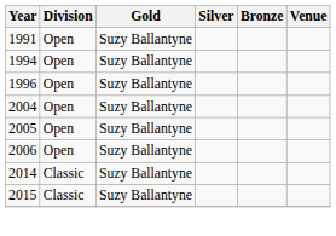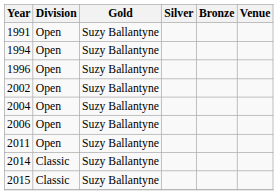 <table class="wikitable sortable" style="text-align: left;">
 <tr>
 <th>Year</th>
 <th>Division</th>
 <th> Gold</th>
 <th> Silver</th>
 <th> Bronze</th>
 <th>Venue</th>
 </tr>
 <tr>
 <td>1991</td>
 <td>Open</td>
 <td> Suzy Ballantyne</td>
 <td></td>
 <td></td>
 <td></td>
 </tr>
 <tr>
 <td>1994</td>
 <td>Open</td>
 <td> Suzy Ballantyne</td>
 <td></td>
 <td></td>
 <td></td>
 </tr>
 <tr>
 <td>1996</td>
 <td>Open</td>
 <td> Suzy Ballantyne</td>
 <td></td>
 <td></td>
 <td></td>
 </tr>
 <tr>
+<td>2002</td>
+<td>Open</td>
+<td> Suzy Ballantyne</td>
+<td></td>
+<td></td>
+<td></td>
+</tr>
+<tr>
 <td>2004</td>
 <td>Open</td>
 <td> Suzy Ballantyne</td>
 <td></td>
 <td></td>
 <td></td>
 </tr>
 <tr>
-<td>2005</td>
+<td>2006</td>
 <td>Open</td>
 <td> Suzy Ballantyne</td>
 <td></td>
 <td></td>
 <td></td>
 </tr>
 <tr>
-<td>2006</td>
+<td>2011</td>
 <td>Open</td>
 <td> Suzy Ballantyne</td>
 <td></td>
 <td></td>
 <td></td>
 </tr>
 <tr>
 <td>2014</td>
 <td>Classic</td>
 <td> Suzy Ballantyne</td>
 <td></td>
 <td></td>
 <td></td>
 </tr>
 <tr>
 <td>2015</td>
 <td>Classic</td>
 <td> Suzy Ballantyne</td>
 <td></td>
 <td></td>
 <td></td>
 </tr>
 <tr>
 </tr>
 </table>
